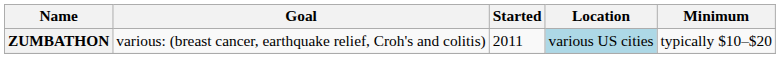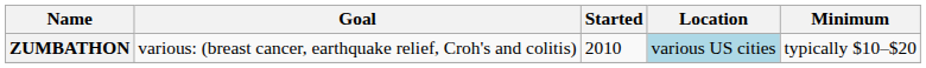 <table class="wikitable">
 <tr>
 <th>Name</th>
 <th>Goal</th>
 <th>Started</th>
 <th>Location</th>
 <th>Minimum</th>
 </tr>
 <tr>
 <th>ZUMBATHON</th>
 <td>various: (breast cancer, earthquake relief, Croh's and colitis)</td>
-<td>2011</td>
+<td>2010</td>
 <td style="background: lightblue;">various US cities</td>
 <td>typically $10–$20</td>
 </tr>
 <tr>
 </tr>
 </table>
